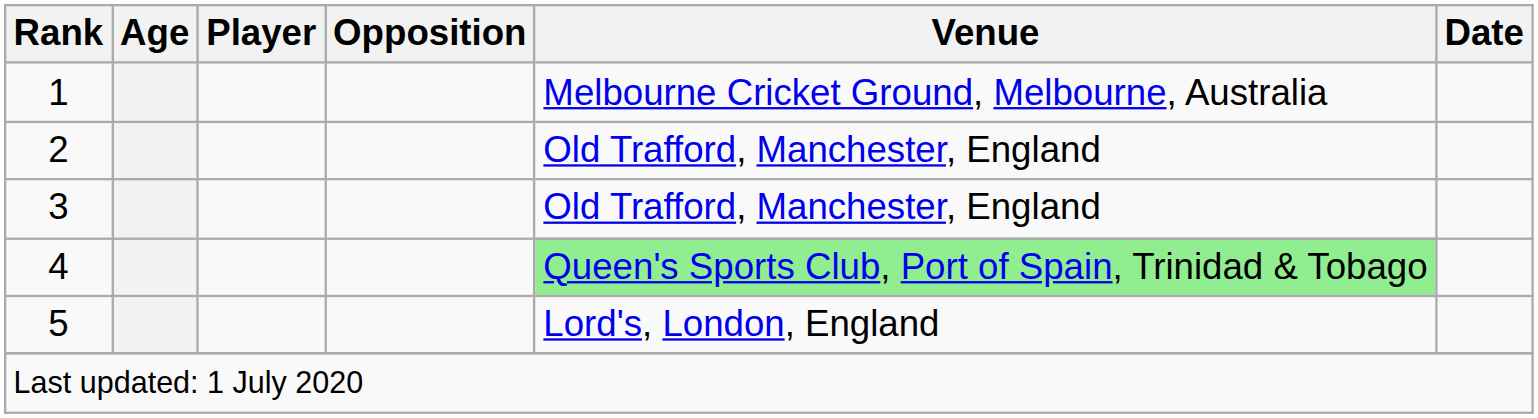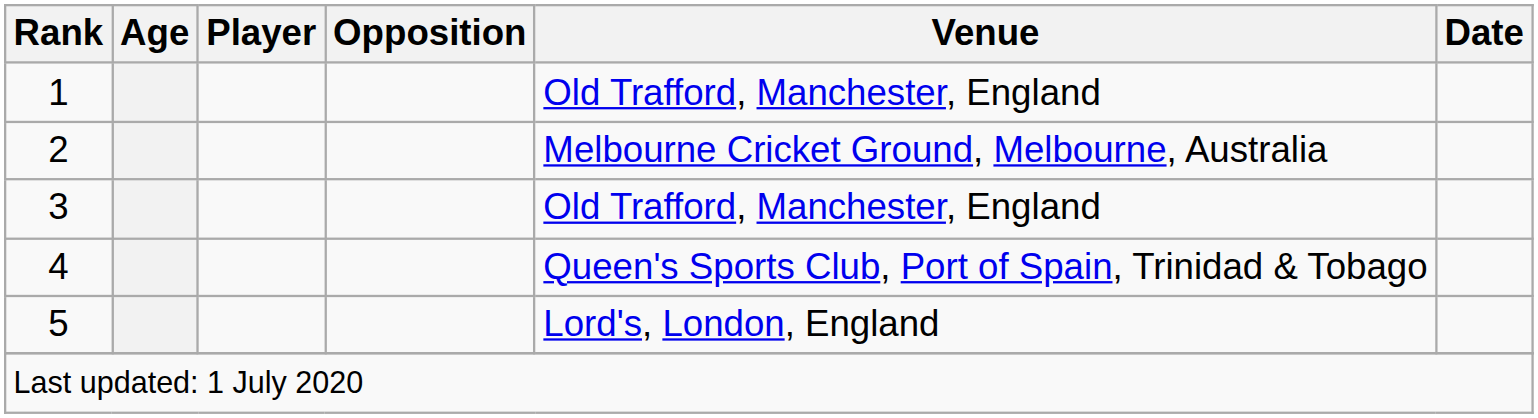 <table class="wikitable plainrowheaders sortable">
 <tr>
 <th scope=col>Rank</th>
 <th scope=col>Age</th>
 <th scope=col>Player</th>
 <th scope=col>Opposition</th>
 <th scope=col>Venue</th>
 <th scope=col>Date</th>
 </tr>
 <tr>
 <td align=center>1</td>
 <th scope=row style=text-align:center;></th>
 <td></td>
 <td></td>
-<td><a href='#'>Melbourne Cricket Ground</a>, <a href='#'>Melbourne</a>, Australia</td>
+<td><a href='#'>Old Trafford</a>, <a href='#'>Manchester</a>, England</td>
 <td> </td>
 </tr>
 <tr>
 <td align=center>2</td>
 <th scope=row style=text-align:center;></th>
 <td></td>
 <td></td>
-<td><a href='#'>Old Trafford</a>, <a href='#'>Manchester</a>, England</td>
+<td><a href='#'>Melbourne Cricket Ground</a>, <a href='#'>Melbourne</a>, Australia</td>
 <td></td>
 </tr>
 <tr>
 <td align=center>3</td>
 <th scope=row style=text-align:center;></th>
 <td></td>
 <td></td>
 <td><a href='#'>Old Trafford</a>, <a href='#'>Manchester</a>, England</td>
 <td></td>
 </tr>
 <tr>
 <td align=center>4</td>
 <th scope=row style=text-align:center;></th>
 <td></td>
 <td></td>
-<td style="background: lightgreen;"><a href='#'>Queen's Sports Club</a>, <a href='#'>Port of Spain</a>, Trinidad & Tobago</td>
+<td><a href='#'>Queen's Sports Club</a>, <a href='#'>Port of Spain</a>, Trinidad & Tobago</td>
 <td></td>
 </tr>
 <tr>
 <td align=center>5</td>
 <th scope=row style=text-align:center;></th>
 <td></td>
 <td></td>
 <td><a href='#'>Lord's</a>, <a href='#'>London</a>, England</td>
 <td></td>
 </tr>
 <tr>
 </tr>
 <tr class=sortbottom>
 <td colspan=7><small>Last updated: 1 July 2020</small></td>
 </tr>
 </table>
